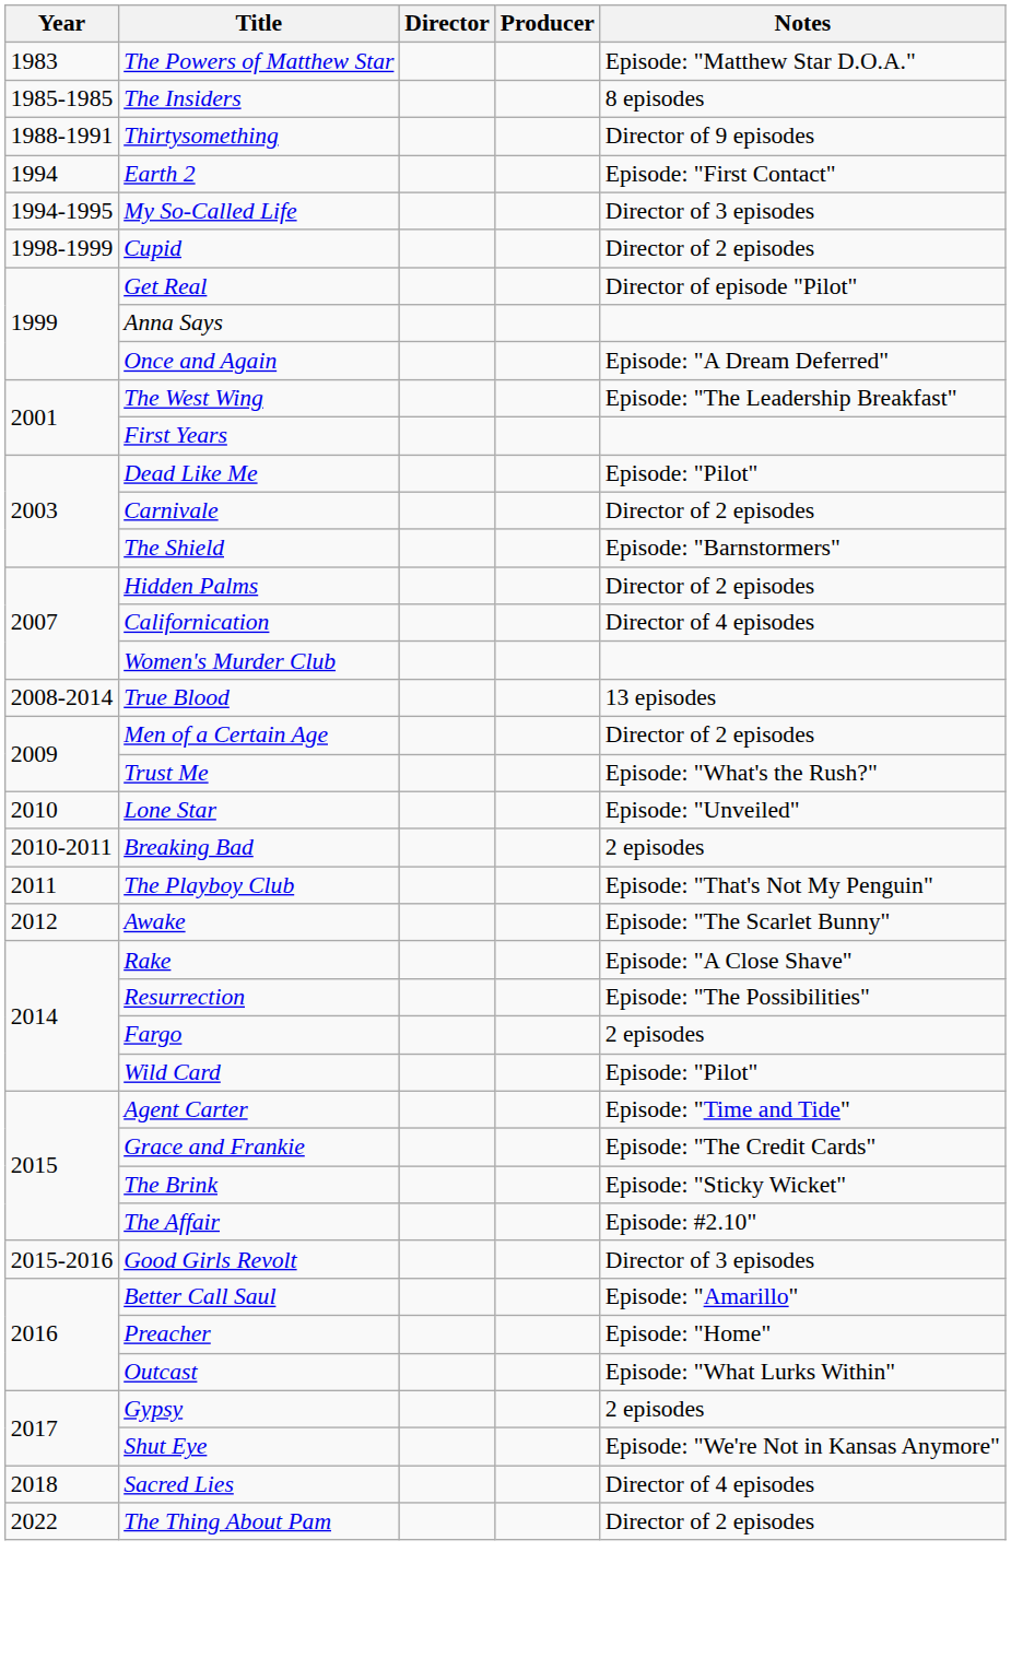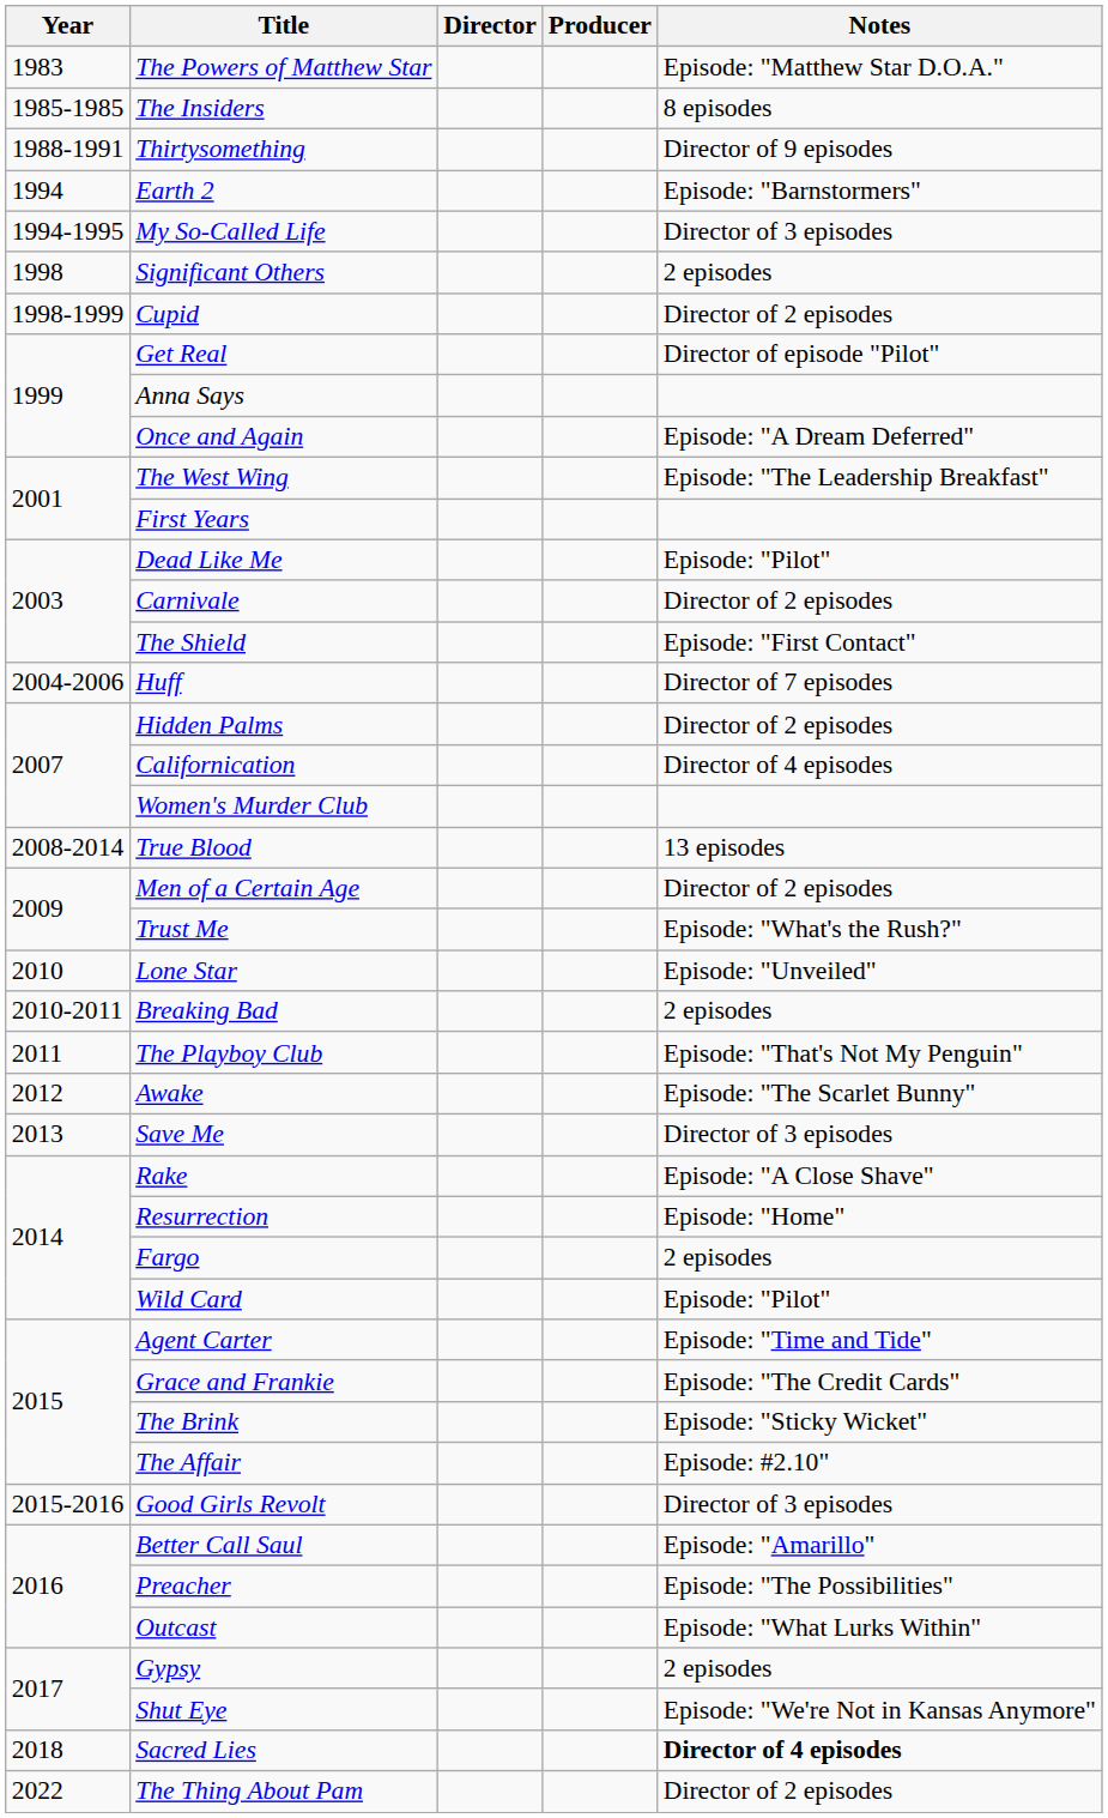 <table class="wikitable">
 <tr>
 <th>Year</th>
 <th>Title</th>
 <th>Director</th>
 <th>Producer</th>
 <th>Notes</th>
 </tr>
 <tr>
 <td>1983</td>
 <td><em><a href='#'>The Powers of Matthew Star</a></em></td>
 <td></td>
 <td></td>
 <td>Episode: "Matthew Star D.O.A."</td>
 </tr>
 <tr>
 <td>1985-1985</td>
 <td><em><a href='#'>The Insiders</a></em></td>
 <td></td>
 <td></td>
 <td>8 episodes</td>
 </tr>
 <tr>
 <td>1988-1991</td>
 <td><em><a href='#'>Thirtysomething</a></em></td>
 <td></td>
 <td></td>
 <td>Director of 9 episodes</td>
 </tr>
 <tr>
 <td>1994</td>
 <td><em><a href='#'>Earth 2</a></em></td>
 <td></td>
 <td></td>
-<td>Episode: "First Contact"</td>
+<td>Episode: "Barnstormers"</td>
 </tr>
 <tr>
 <td>1994-1995</td>
 <td><em><a href='#'>My So-Called Life</a></em></td>
 <td></td>
 <td></td>
 <td>Director of 3 episodes</td>
+</tr>
+<tr>
+<td>1998</td>
+<td><em><a href='#'>Significant Others</a></em></td>
+<td></td>
+<td></td>
+<td>2 episodes</td>
 </tr>
 <tr>
 <td>1998-1999</td>
 <td><em><a href='#'>Cupid</a></em></td>
 <td></td>
 <td></td>
 <td>Director of 2 episodes</td>
 </tr>
 <tr>
 <td rowspan=3>1999</td>
 <td><em><a href='#'>Get Real</a></em></td>
 <td></td>
 <td></td>
 <td>Director of episode "Pilot"</td>
 </tr>
 <tr>
 <td><em>Anna Says</em></td>
 <td></td>
 <td></td>
 <td></td>
 </tr>
 <tr>
 <td><em><a href='#'>Once and Again</a></em></td>
 <td></td>
 <td></td>
 <td>Episode: "A Dream Deferred"</td>
 </tr>
 <tr>
 <td rowspan=2>2001</td>
 <td><em><a href='#'>The West Wing</a></em></td>
 <td></td>
 <td></td>
 <td>Episode: "The Leadership Breakfast"</td>
 </tr>
 <tr>
 <td><em><a href='#'>First Years</a></em></td>
 <td></td>
 <td></td>
 <td></td>
 </tr>
 <tr>
 <td rowspan=3>2003</td>
 <td><em><a href='#'>Dead Like Me</a></em></td>
 <td></td>
 <td></td>
 <td>Episode: "Pilot"</td>
 </tr>
 <tr>
 <td><em><a href='#'>Carnivale</a></em></td>
 <td></td>
 <td></td>
 <td>Director of 2 episodes</td>
 </tr>
 <tr>
 <td><em><a href='#'>The Shield</a></em></td>
 <td></td>
 <td></td>
-<td>Episode: "Barnstormers"</td>
+<td>Episode: "First Contact"</td>
+</tr>
+<tr>
+<td>2004-2006</td>
+<td><em><a href='#'>Huff</a></em></td>
+<td></td>
+<td></td>
+<td>Director of 7 episodes</td>
 </tr>
 <tr>
 <td rowspan=3>2007</td>
 <td><em><a href='#'>Hidden Palms</a></em></td>
 <td></td>
 <td></td>
 <td>Director of 2 episodes</td>
 </tr>
 <tr>
 <td><em><a href='#'>Californication</a></em></td>
 <td></td>
 <td></td>
 <td>Director of 4 episodes</td>
 </tr>
 <tr>
 <td><em><a href='#'>Women's Murder Club</a></em></td>
 <td></td>
 <td></td>
 <td></td>
 </tr>
 <tr>
 <td>2008-2014</td>
 <td><em><a href='#'>True Blood</a></em></td>
 <td></td>
 <td></td>
 <td>13 episodes</td>
 </tr>
 <tr>
 <td rowspan=2>2009</td>
 <td><em><a href='#'>Men of a Certain Age</a></em></td>
 <td></td>
 <td></td>
 <td>Director of 2 episodes</td>
 </tr>
 <tr>
 <td><em><a href='#'>Trust Me</a></em></td>
 <td></td>
 <td></td>
 <td>Episode: "What's the Rush?"</td>
 </tr>
 <tr>
 <td>2010</td>
 <td><em><a href='#'>Lone Star</a></em></td>
 <td></td>
 <td></td>
 <td>Episode: "Unveiled"</td>
 </tr>
 <tr>
 <td>2010-2011</td>
 <td><em><a href='#'>Breaking Bad</a></em></td>
 <td></td>
 <td></td>
 <td>2 episodes</td>
 </tr>
 <tr>
 <td>2011</td>
 <td><em><a href='#'>The Playboy Club</a></em></td>
 <td></td>
 <td></td>
 <td>Episode: "That's Not My Penguin"</td>
 </tr>
 <tr>
 <td>2012</td>
 <td><em><a href='#'>Awake</a></em></td>
 <td></td>
 <td></td>
 <td>Episode: "The Scarlet Bunny"</td>
 </tr>
 <tr>
+<td>2013</td>
+<td><em><a href='#'>Save Me</a></em></td>
+<td></td>
+<td></td>
+<td>Director of 3 episodes</td>
+</tr>
+<tr>
 <td rowspan=4>2014</td>
 <td><em><a href='#'>Rake</a></em></td>
 <td></td>
 <td></td>
 <td>Episode: "A Close Shave"</td>
 </tr>
 <tr>
 <td><em><a href='#'>Resurrection</a></em></td>
 <td></td>
 <td></td>
-<td>Episode: "The Possibilities"</td>
+<td>Episode: "Home"</td>
 </tr>
 <tr>
 <td><em><a href='#'>Fargo</a></em></td>
 <td></td>
 <td></td>
 <td>2 episodes</td>
 </tr>
 <tr>
 <td><em><a href='#'>Wild Card</a></em></td>
 <td></td>
 <td></td>
 <td>Episode: "Pilot"</td>
 </tr>
 <tr>
 <td rowspan=4>2015</td>
 <td><em><a href='#'>Agent Carter</a></em></td>
 <td></td>
 <td></td>
 <td>Episode: "<a href='#'>Time and Tide</a>"</td>
 </tr>
 <tr>
 <td><em><a href='#'>Grace and Frankie</a></em></td>
 <td></td>
 <td></td>
 <td>Episode: "The Credit Cards"</td>
 </tr>
 <tr>
 <td><em><a href='#'>The Brink</a></em></td>
 <td></td>
 <td></td>
 <td>Episode: "Sticky Wicket"</td>
 </tr>
 <tr>
 <td><em><a href='#'>The Affair</a></em></td>
 <td></td>
 <td></td>
 <td>Episode: #2.10"</td>
 </tr>
 <tr>
 <td>2015-2016</td>
 <td><em><a href='#'>Good Girls Revolt</a></em></td>
 <td></td>
 <td></td>
 <td>Director of 3 episodes</td>
 </tr>
 <tr>
 <td rowspan=3>2016</td>
 <td><em><a href='#'>Better Call Saul</a></em></td>
 <td></td>
 <td></td>
 <td>Episode: "<a href='#'>Amarillo</a>"</td>
 </tr>
 <tr>
 <td><em><a href='#'>Preacher</a></em></td>
 <td></td>
 <td></td>
-<td>Episode: "Home"</td>
+<td>Episode: "The Possibilities"</td>
 </tr>
 <tr>
 <td><em><a href='#'>Outcast</a></em></td>
 <td></td>
 <td></td>
 <td>Episode: "What Lurks Within"</td>
 </tr>
 <tr>
 <td rowspan=2>2017</td>
 <td><em><a href='#'>Gypsy</a></em></td>
 <td></td>
 <td></td>
 <td>2 episodes</td>
 </tr>
 <tr>
 <td><em><a href='#'>Shut Eye</a></em></td>
 <td></td>
 <td></td>
 <td>Episode: "We're Not in Kansas Anymore"</td>
 </tr>
 <tr>
 <td>2018</td>
 <td><em><a href='#'>Sacred Lies</a></em></td>
 <td></td>
 <td></td>
-<td>Director of 4 episodes</td>
+<td><strong>Director of 4 episodes</strong></td>
 </tr>
 <tr>
 <td>2022</td>
 <td><em><a href='#'>The Thing About Pam</a></em></td>
 <td></td>
 <td></td>
 <td>Director of 2 episodes</td>
 </tr>
 </table>
